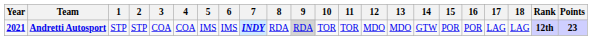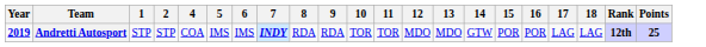 <table class="wikitable" style="text-align:center; font-size:90%">
 <tr>
 <th>Year</th>
 <th>Team</th>
 <th>1</th>
 <th>2</th>
-<th>3</th>
 <th>4</th>
 <th>5</th>
 <th>6</th>
 <th>7</th>
 <th>8</th>
 <th>9</th>
 <th>10</th>
 <th>11</th>
 <th>12</th>
 <th>13</th>
 <th>14</th>
 <th>15</th>
 <th>16</th>
 <th>17</th>
 <th>18</th>
 <th>Rank</th>
 <th>Points</th>
 </tr>
 <tr>
-<td><strong><a href='#'>2021</a></strong></td>
+<td><strong><a href='#'>2019</a></strong></td>
 <th><a href='#'>Andretti Autosport</a></th>
 <td><a href='#'>STP</a></td>
 <td><a href='#'>STP</a></td>
-<td><a href='#'>COA</a></td>
 <td><a href='#'>COA</a></td>
 <td><a href='#'>IMS</a></td>
 <td><a href='#'>IMS</a></td>
 <td style="background:#CFEAFF;"><strong><em><a href='#'>INDY</a></em><br></strong></td>
 <td><a href='#'>RDA</a></td>
-<td style="background: lightgrey;"><a href='#'>RDA</a></td>
+<td><a href='#'>RDA</a></td>
 <td><a href='#'>TOR</a></td>
 <td><a href='#'>TOR</a></td>
 <td><a href='#'>MDO</a></td>
 <td><a href='#'>MDO</a></td>
 <td><a href='#'>GTW</a></td>
 <td><a href='#'>POR</a></td>
 <td><a href='#'>POR</a></td>
 <td><a href='#'>LAG</a></td>
 <td><a href='#'>LAG</a></td>
 <th style="background:#CFCFFF;">12th</th>
-<th style="background:#CFCFFF;">23</th>
+<th style="background:#CFCFFF;">25</th>
 </tr>
 </table>
